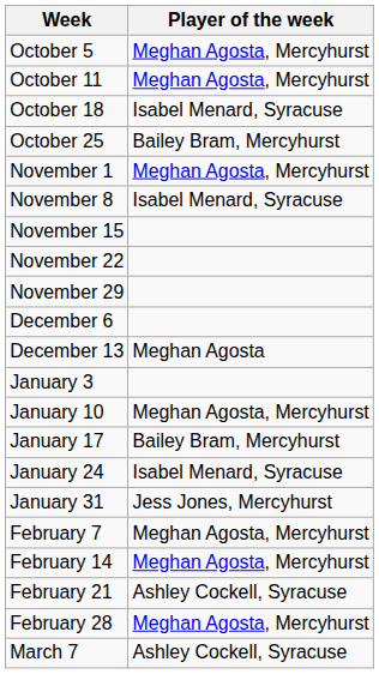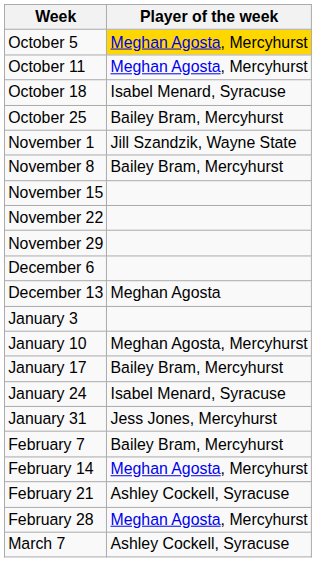 <table class="wikitable">
 <tr>
 <th>Week</th>
 <th>Player of the week</th>
 </tr>
 <tr>
 <td>October 5</td>
-<td><a href='#'>Meghan Agosta</a>, Mercyhurst</td>
+<td style="background: gold;"><a href='#'>Meghan Agosta</a>, Mercyhurst</td>
 </tr>
 <tr>
 <td>October 11</td>
 <td><a href='#'>Meghan Agosta</a>, Mercyhurst</td>
 </tr>
 <tr>
 <td>October 18</td>
 <td>Isabel Menard, Syracuse</td>
 </tr>
 <tr>
 <td>October 25</td>
 <td>Bailey Bram, Mercyhurst</td>
 </tr>
 <tr>
 <td>November 1</td>
-<td><a href='#'>Meghan Agosta</a>, Mercyhurst</td>
+<td>Jill Szandzik, Wayne State</td>
 </tr>
 <tr>
 <td>November 8</td>
-<td>Isabel Menard, Syracuse</td>
+<td>Bailey Bram, Mercyhurst</td>
 </tr>
 <tr>
 <td>November 15</td>
 <td></td>
 </tr>
 <tr>
 <td>November 22</td>
 <td></td>
 </tr>
 <tr>
 <td>November 29</td>
 <td></td>
 </tr>
 <tr>
 <td>December 6</td>
 <td></td>
 </tr>
 <tr>
 <td>December 13</td>
 <td>Meghan Agosta </td>
 </tr>
 <tr>
 <td>January 3</td>
 <td></td>
 </tr>
 <tr>
 <td>January 10</td>
 <td>Meghan Agosta, Mercyhurst</td>
 </tr>
 <tr>
 <td>January 17</td>
 <td>Bailey Bram, Mercyhurst</td>
 </tr>
 <tr>
 <td>January 24</td>
 <td>Isabel Menard, Syracuse</td>
 </tr>
 <tr>
 <td>January 31</td>
 <td>Jess Jones, Mercyhurst</td>
 </tr>
 <tr>
 <td>February 7</td>
-<td>Meghan Agosta, Mercyhurst</td>
+<td>Bailey Bram, Mercyhurst</td>
 </tr>
 <tr>
 <td>February 14</td>
 <td><a href='#'>Meghan Agosta</a>, Mercyhurst</td>
 </tr>
 <tr>
 <td>February 21</td>
 <td>Ashley Cockell, Syracuse</td>
 </tr>
 <tr>
 <td>February 28</td>
 <td><a href='#'>Meghan Agosta</a>, Mercyhurst</td>
 </tr>
 <tr>
 <td>March 7</td>
 <td>Ashley Cockell, Syracuse</td>
 </tr>
 </table>
